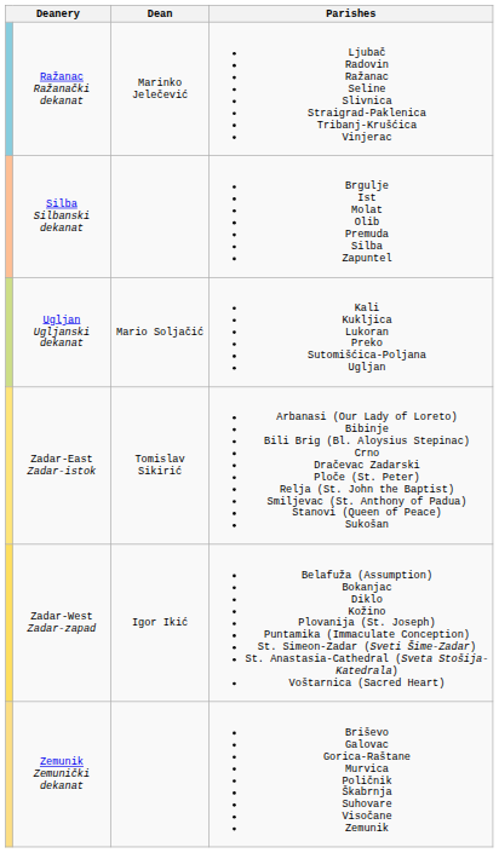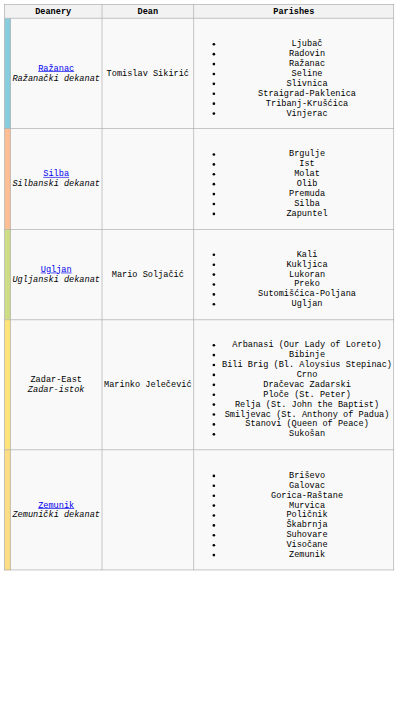 <table class="wikitable">
 <tr>
 <th colspan=2>Deanery</th>
 <th>Dean</th>
 <th>Parishes</th>
 </tr>
 <tr align=center>
 <td width=3px style="background-color:#87CDDE"></td>
 <td><a href='#'>Ražanac</a><br><em>Ražanački dekanat</em></td>
-<td>Marinko Jelečević</td>
+<td>Tomislav Sikirić</td>
 <td><br><ul><li>Ljubač</li><li>Radovin</li><li>Ražanac</li><li>Seline</li><li>Slivnica</li><li>Straigrad-Paklenica</li><li>Tribanj-Krušćica</li><li>Vinjerac</li></ul></td>
 </tr>
 <tr align=center>
 <td width=3px style="background-color:#FFBF94"></td>
 <td><a href='#'>Silba</a><br><em>Silbanski dekanat</em></td>
 <td></td>
 <td><br><ul><li>Brgulje</li><li>Ist</li><li>Molat</li><li>Olib</li><li>Premuda</li><li>Silba</li><li>Zapuntel</li></ul></td>
 </tr>
 <tr align=center>
 <td width=3px style="background-color:#CDDE87"></td>
 <td><a href='#'>Ugljan</a><br><em>Ugljanski dekanat</em></td>
 <td>Mario Soljačić</td>
 <td><br><ul><li>Kali</li><li>Kukljica</li><li>Lukoran</li><li>Preko</li><li>Sutomišćica-Poljana</li><li>Ugljan</li></ul></td>
 </tr>
 <tr align=center>
 <td width=3px style="background-color:#FFE579"></td>
 <td>Zadar-East<br><em>Zadar-istok</em></td>
-<td>Tomislav Sikirić</td>
+<td>Marinko Jelečević</td>
 <td><br><ul><li>Arbanasi (Our Lady of Loreto)</li><li>Bibinje</li><li>Bili Brig (Bl. Aloysius Stepinac)</li><li>Crno</li><li>Dračevac Zadarski</li><li>Ploče (St. Peter)</li><li>Relja (St. John the Baptist)</li><li>Smiljevac (St. Anthony of Padua)</li><li>Stanovi (Queen of Peace)</li><li>Sukošan</li></ul></td>
-</tr>
-<tr align=center>
-<td width=3px style="background-color:#FFDF5F"></td>
-<td>Zadar-West<br><em>Zadar-zapad</em></td>
-<td>Igor Ikić</td>
-<td><br><ul><li>Belafuža (Assumption)</li><li>Bokanjac</li><li>Diklo</li><li>Kožino</li><li>Plovanija (St. Joseph)</li><li>Puntamika (Immaculate Conception)</li><li>St. Simeon-Zadar (<em>Sveti Šime-Zadar</em>)</li><li>St. Anastasia-Cathedral (<em>Sveta Stošija-Katedrala</em>)</li><li>Voštarnica (Sacred Heart)</li></ul></td>
 </tr>
 <tr align=center>
 <td width=3px style="background-color:#FCDE84"></td>
 <td><a href='#'>Zemunik</a><br><em>Zemunički dekanat</em></td>
 <td></td>
 <td><br><ul><li>Briševo</li><li>Galovac</li><li>Gorica-Raštane</li><li>Murvica</li><li>Poličnik</li><li>Škabrnja</li><li>Suhovare</li><li>Visočane</li><li>Zemunik</li></ul></td>
 </tr>
 </table>
